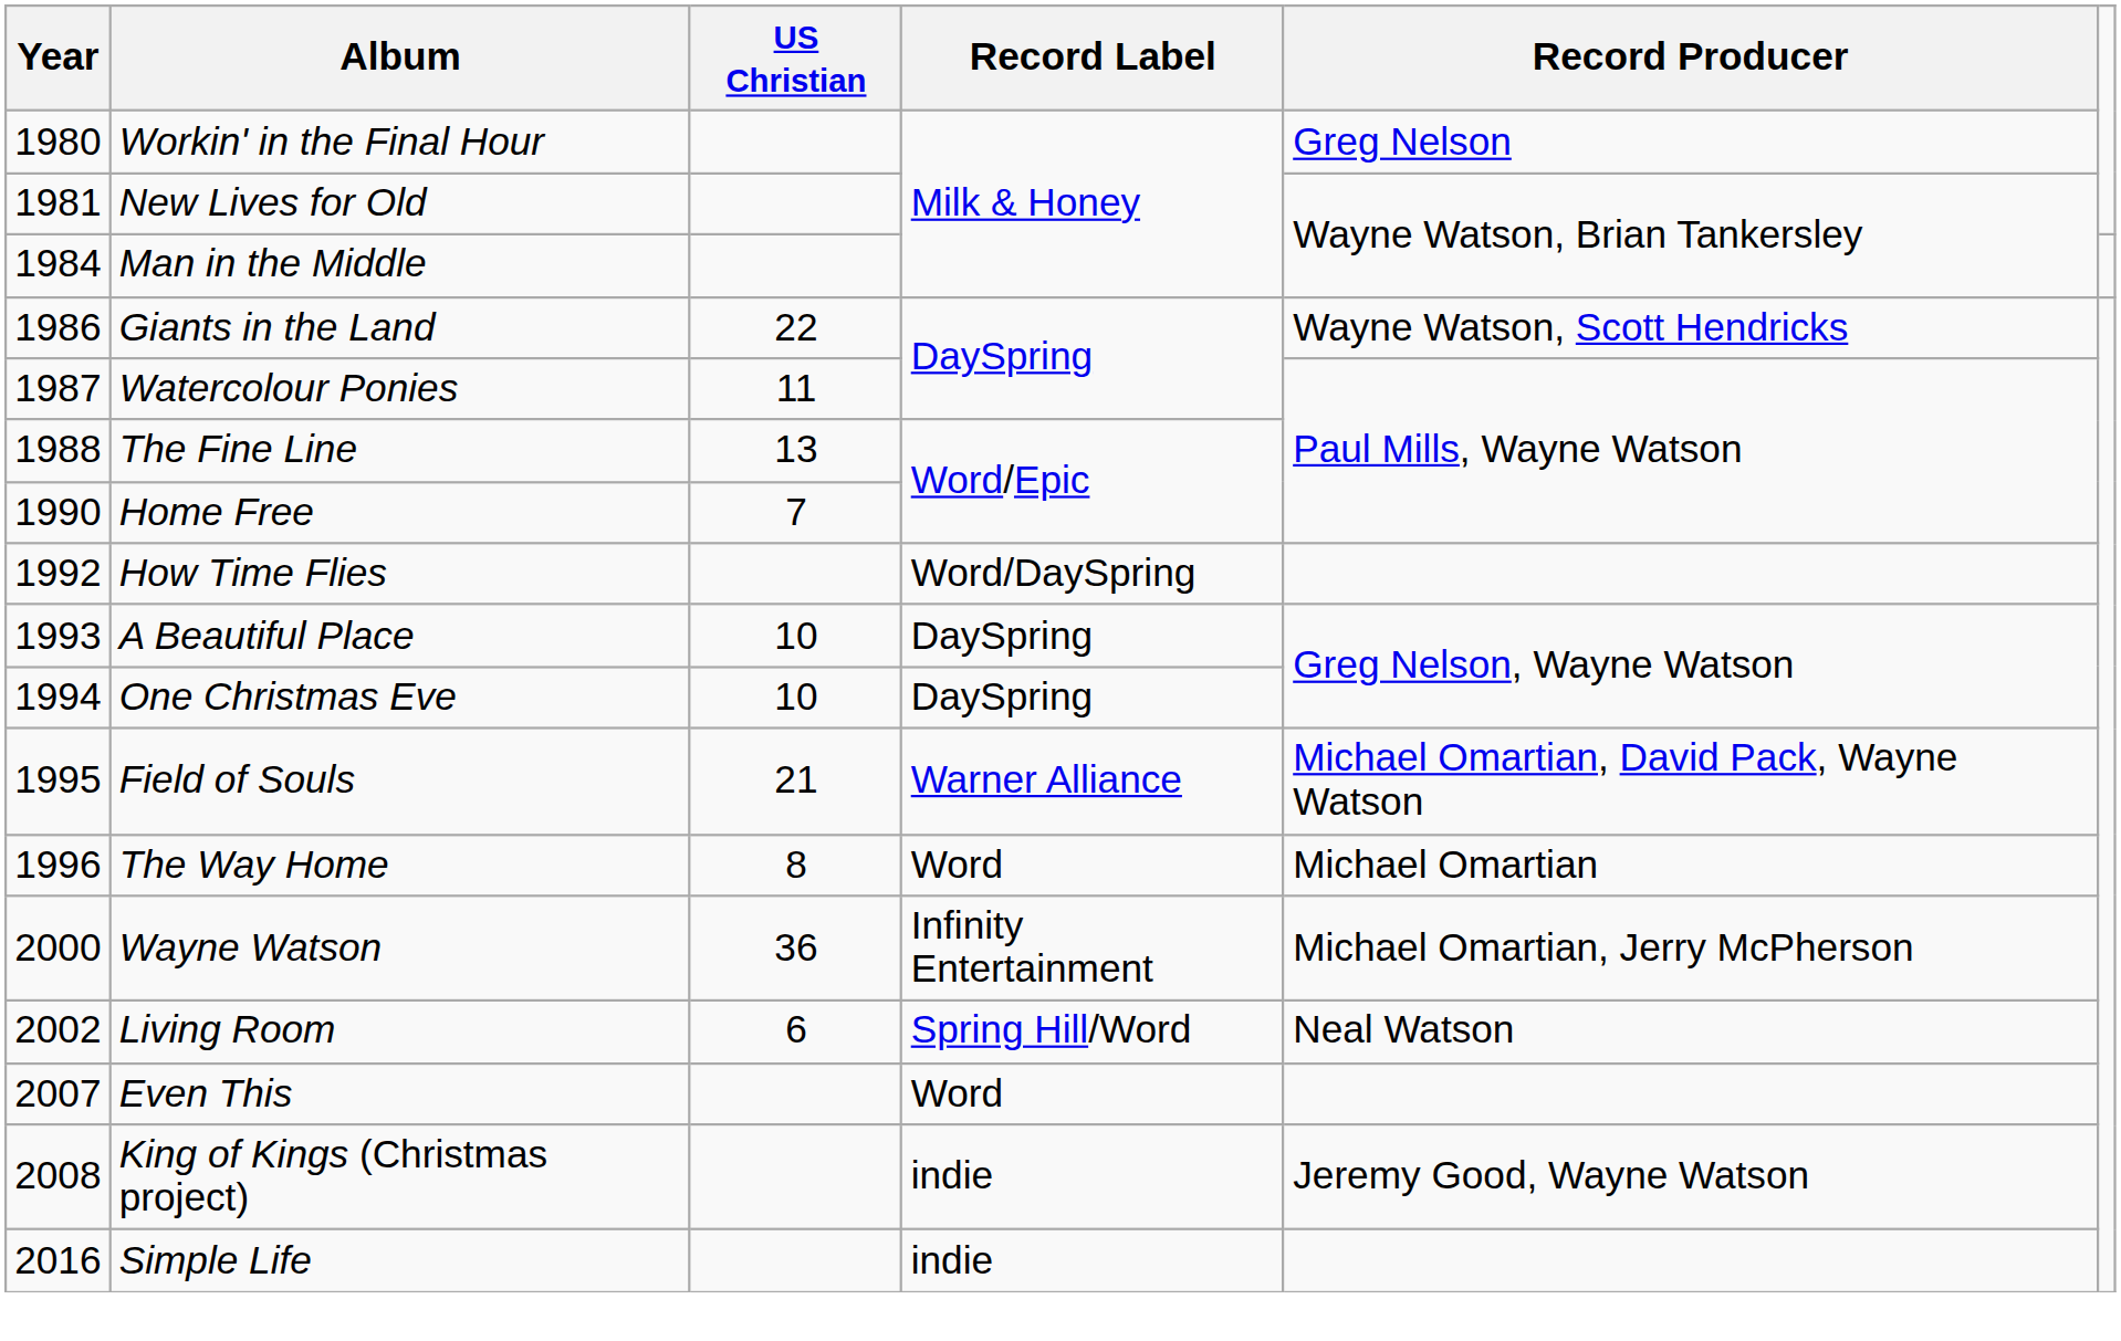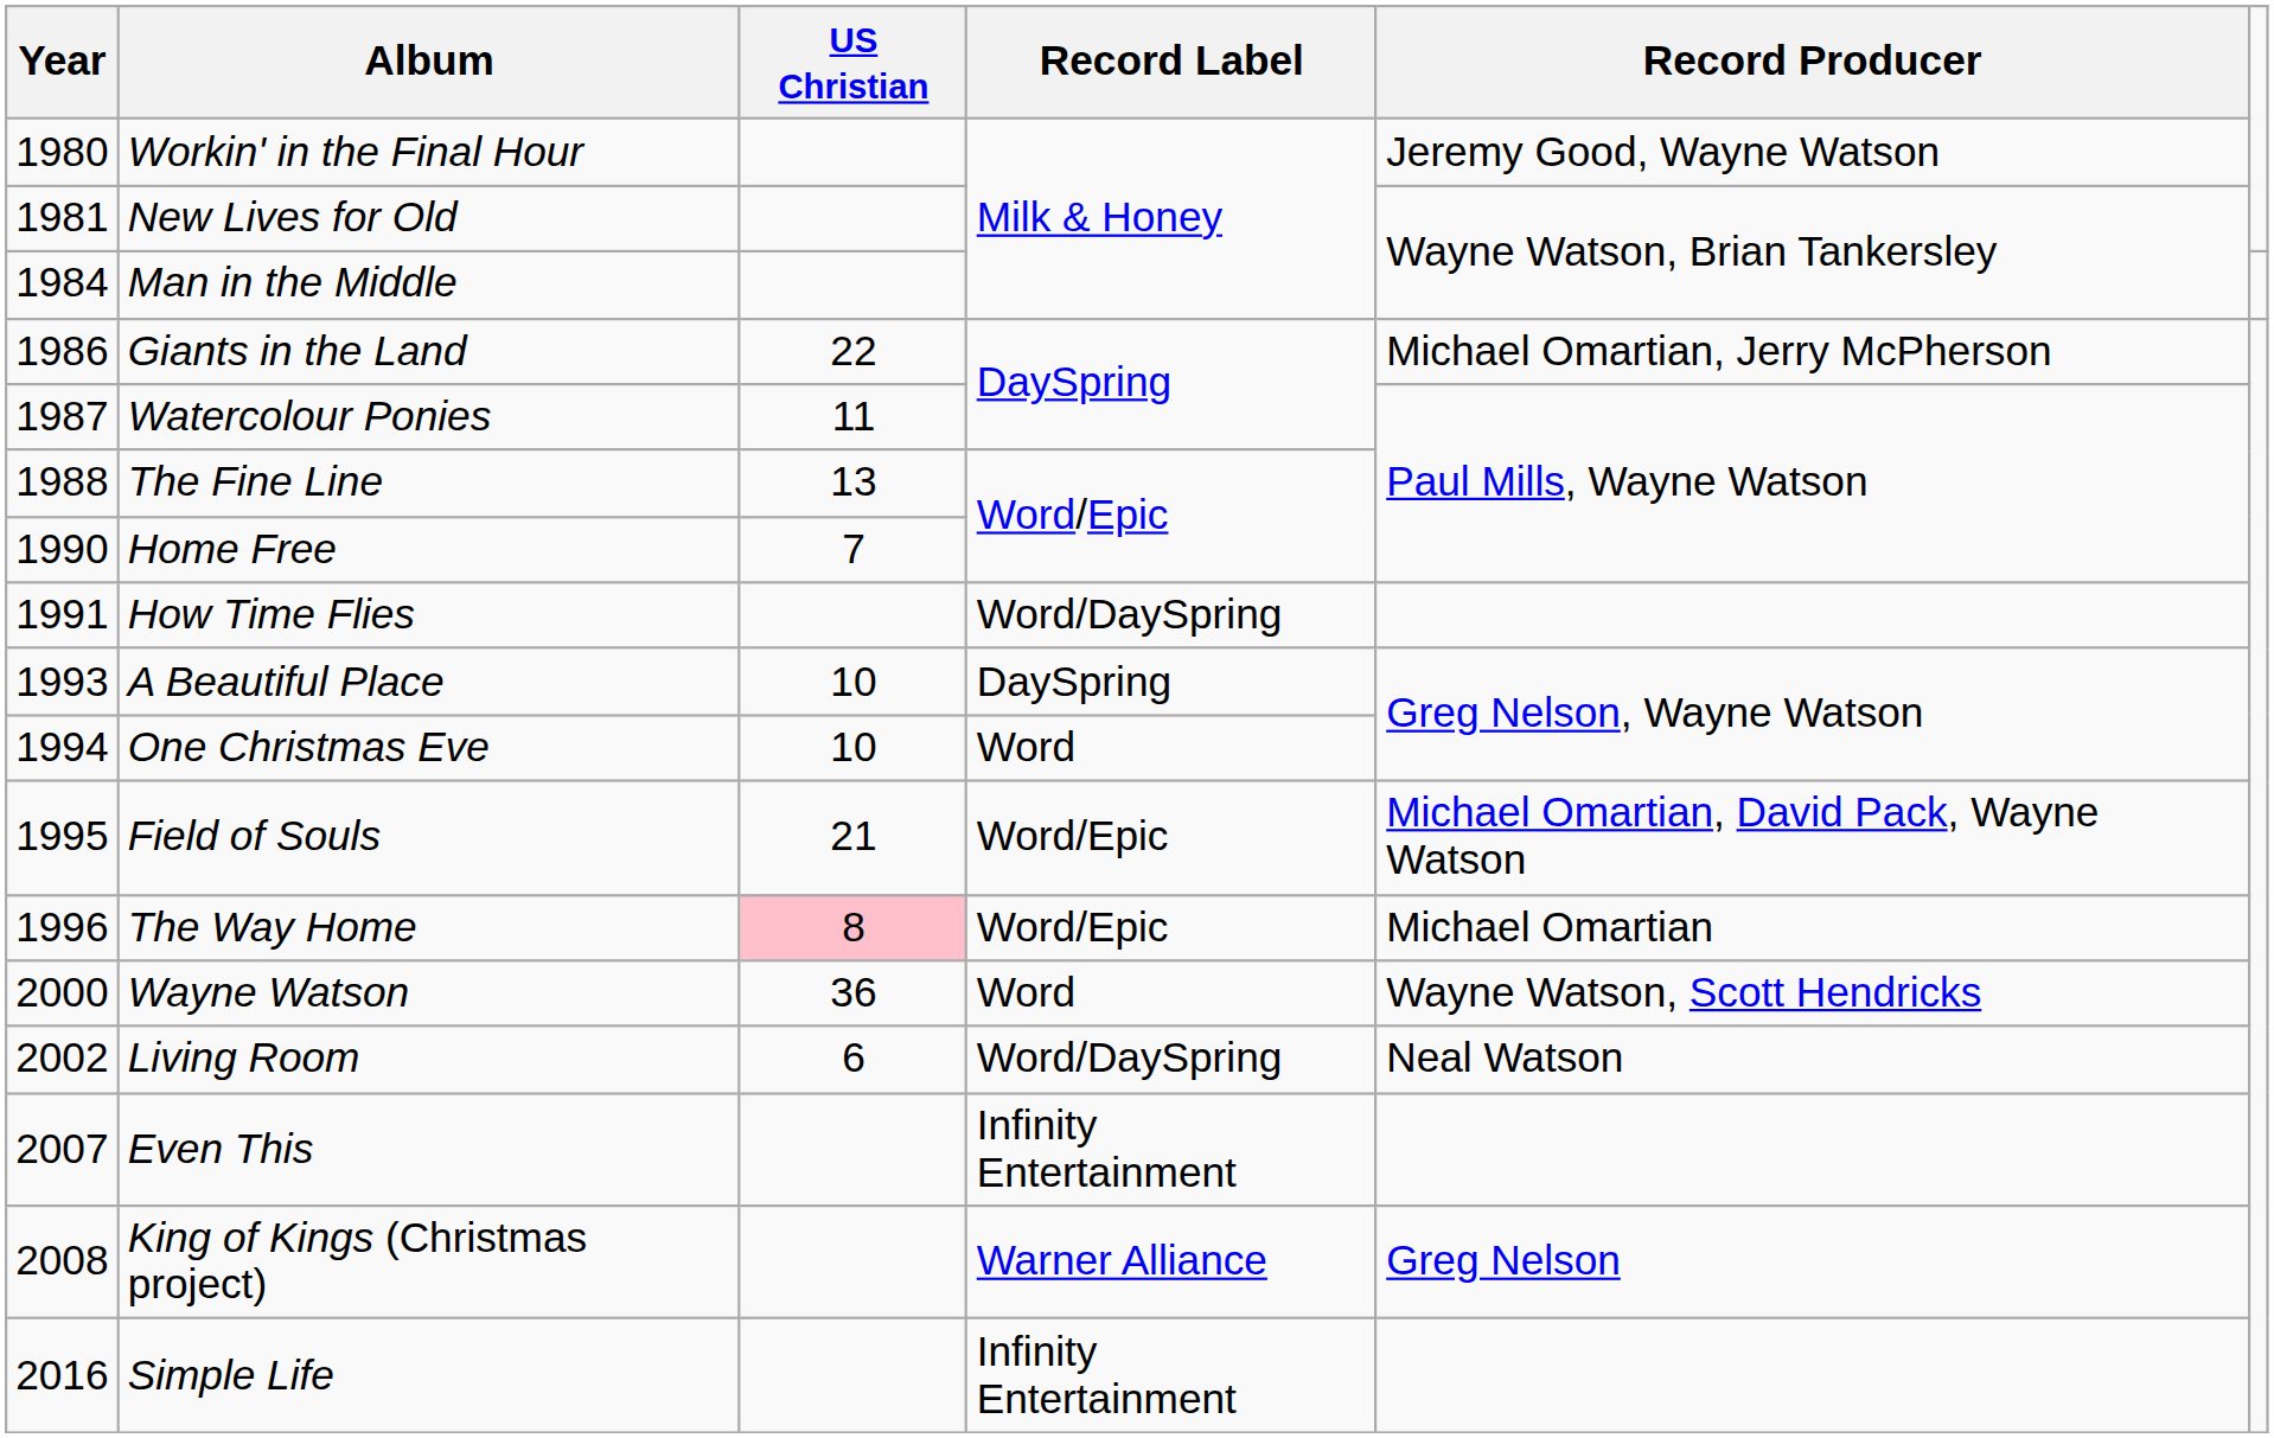 <table class="wikitable">
 <tr>
 <th>Year</th>
 <th>Album</th>
 <th><small><a href='#'>US Christian</a></small></th>
 <th>Record Label</th>
 <th>Record Producer</th>
 </tr>
 <tr>
 <td>1980</td>
 <td><em>Workin' in the Final Hour</em></td>
 <td></td>
 <td rowspan="3"><a href='#'>Milk & Honey</a></td>
-<td><a href='#'>Greg Nelson</a></td>
+<td>Jeremy Good, Wayne Watson</td>
 </tr>
 <tr>
 <td>1981</td>
 <td><em>New Lives for Old</em></td>
 <td></td>
 <td rowspan="2">Wayne Watson, Brian Tankersley</td>
 </tr>
 <tr>
 <td>1984</td>
 <td><em>Man in the Middle</em></td>
 <td></td>
 <td></td>
 </tr>
 <tr>
 <td>1986</td>
 <td><em>Giants in the Land</em></td>
 <td align="center">22</td>
 <td rowspan="2"><a href='#'>DaySpring</a></td>
-<td>Wayne Watson, <a href='#'>Scott Hendricks</a></td>
+<td>Michael Omartian, Jerry McPherson</td>
 </tr>
 <tr>
 <td>1987</td>
 <td><em>Watercolour Ponies</em></td>
 <td align="center">11</td>
 <td rowspan="3"><a href='#'>Paul Mills</a>, Wayne Watson</td>
 </tr>
 <tr>
 <td>1988</td>
 <td><em>The Fine Line</em></td>
 <td align="center">13</td>
 <td rowspan="2"><a href='#'>Word</a>/<a href='#'>Epic</a></td>
 </tr>
 <tr>
 <td>1990</td>
 <td><em>Home Free</em></td>
 <td align="center">7</td>
 </tr>
 <tr>
-<td>1992</td>
+<td>1991</td>
 <td><em>How Time Flies</em></td>
 <td></td>
 <td>Word/DaySpring</td>
 <td></td>
 </tr>
 <tr>
 <td>1993</td>
 <td><em>A Beautiful Place</em></td>
 <td align="center">10</td>
 <td>DaySpring</td>
 <td rowspan="2"><a href='#'>Greg Nelson</a>, Wayne Watson</td>
 </tr>
 <tr>
 <td>1994</td>
 <td><em>One Christmas Eve</em></td>
 <td align="center">10</td>
-<td>DaySpring</td>
+<td>Word</td>
 </tr>
 <tr>
 <td>1995</td>
 <td><em>Field of Souls</em></td>
 <td align="center">21</td>
-<td><a href='#'>Warner Alliance</a></td>
+<td>Word/Epic</td>
 <td><a href='#'>Michael Omartian</a>, <a href='#'>David Pack</a>, Wayne Watson</td>
 </tr>
 <tr>
 <td>1996</td>
 <td><em>The Way Home</em></td>
-<td align="center">8</td>
-<td>Word</td>
+<td align="center" style="background: pink;">8</td>
+<td>Word/Epic</td>
 <td>Michael Omartian</td>
 </tr>
 <tr>
 <td>2000</td>
 <td><em>Wayne Watson</em></td>
 <td align="center">36</td>
-<td>Infinity Entertainment</td>
-<td>Michael Omartian, Jerry McPherson</td>
+<td>Word</td>
+<td>Wayne Watson, <a href='#'>Scott Hendricks</a></td>
 </tr>
 <tr>
 <td>2002</td>
 <td><em>Living Room</em></td>
 <td align="center">6</td>
-<td><a href='#'>Spring Hill</a>/Word</td>
+<td>Word/DaySpring</td>
 <td>Neal Watson</td>
 </tr>
 <tr>
 <td>2007</td>
 <td><em>Even This</em></td>
 <td></td>
-<td>Word</td>
+<td>Infinity Entertainment</td>
 <td></td>
 </tr>
 <tr>
 <td>2008</td>
 <td><em>King of Kings</em> (Christmas project)</td>
 <td></td>
-<td>indie</td>
-<td>Jeremy Good, Wayne Watson</td>
+<td><a href='#'>Warner Alliance</a></td>
+<td><a href='#'>Greg Nelson</a></td>
 </tr>
 <tr>
 <td>2016</td>
 <td><em>Simple Life</em></td>
 <td></td>
-<td>indie</td>
+<td>Infinity Entertainment</td>
 <td></td>
 </tr>
 </table>
